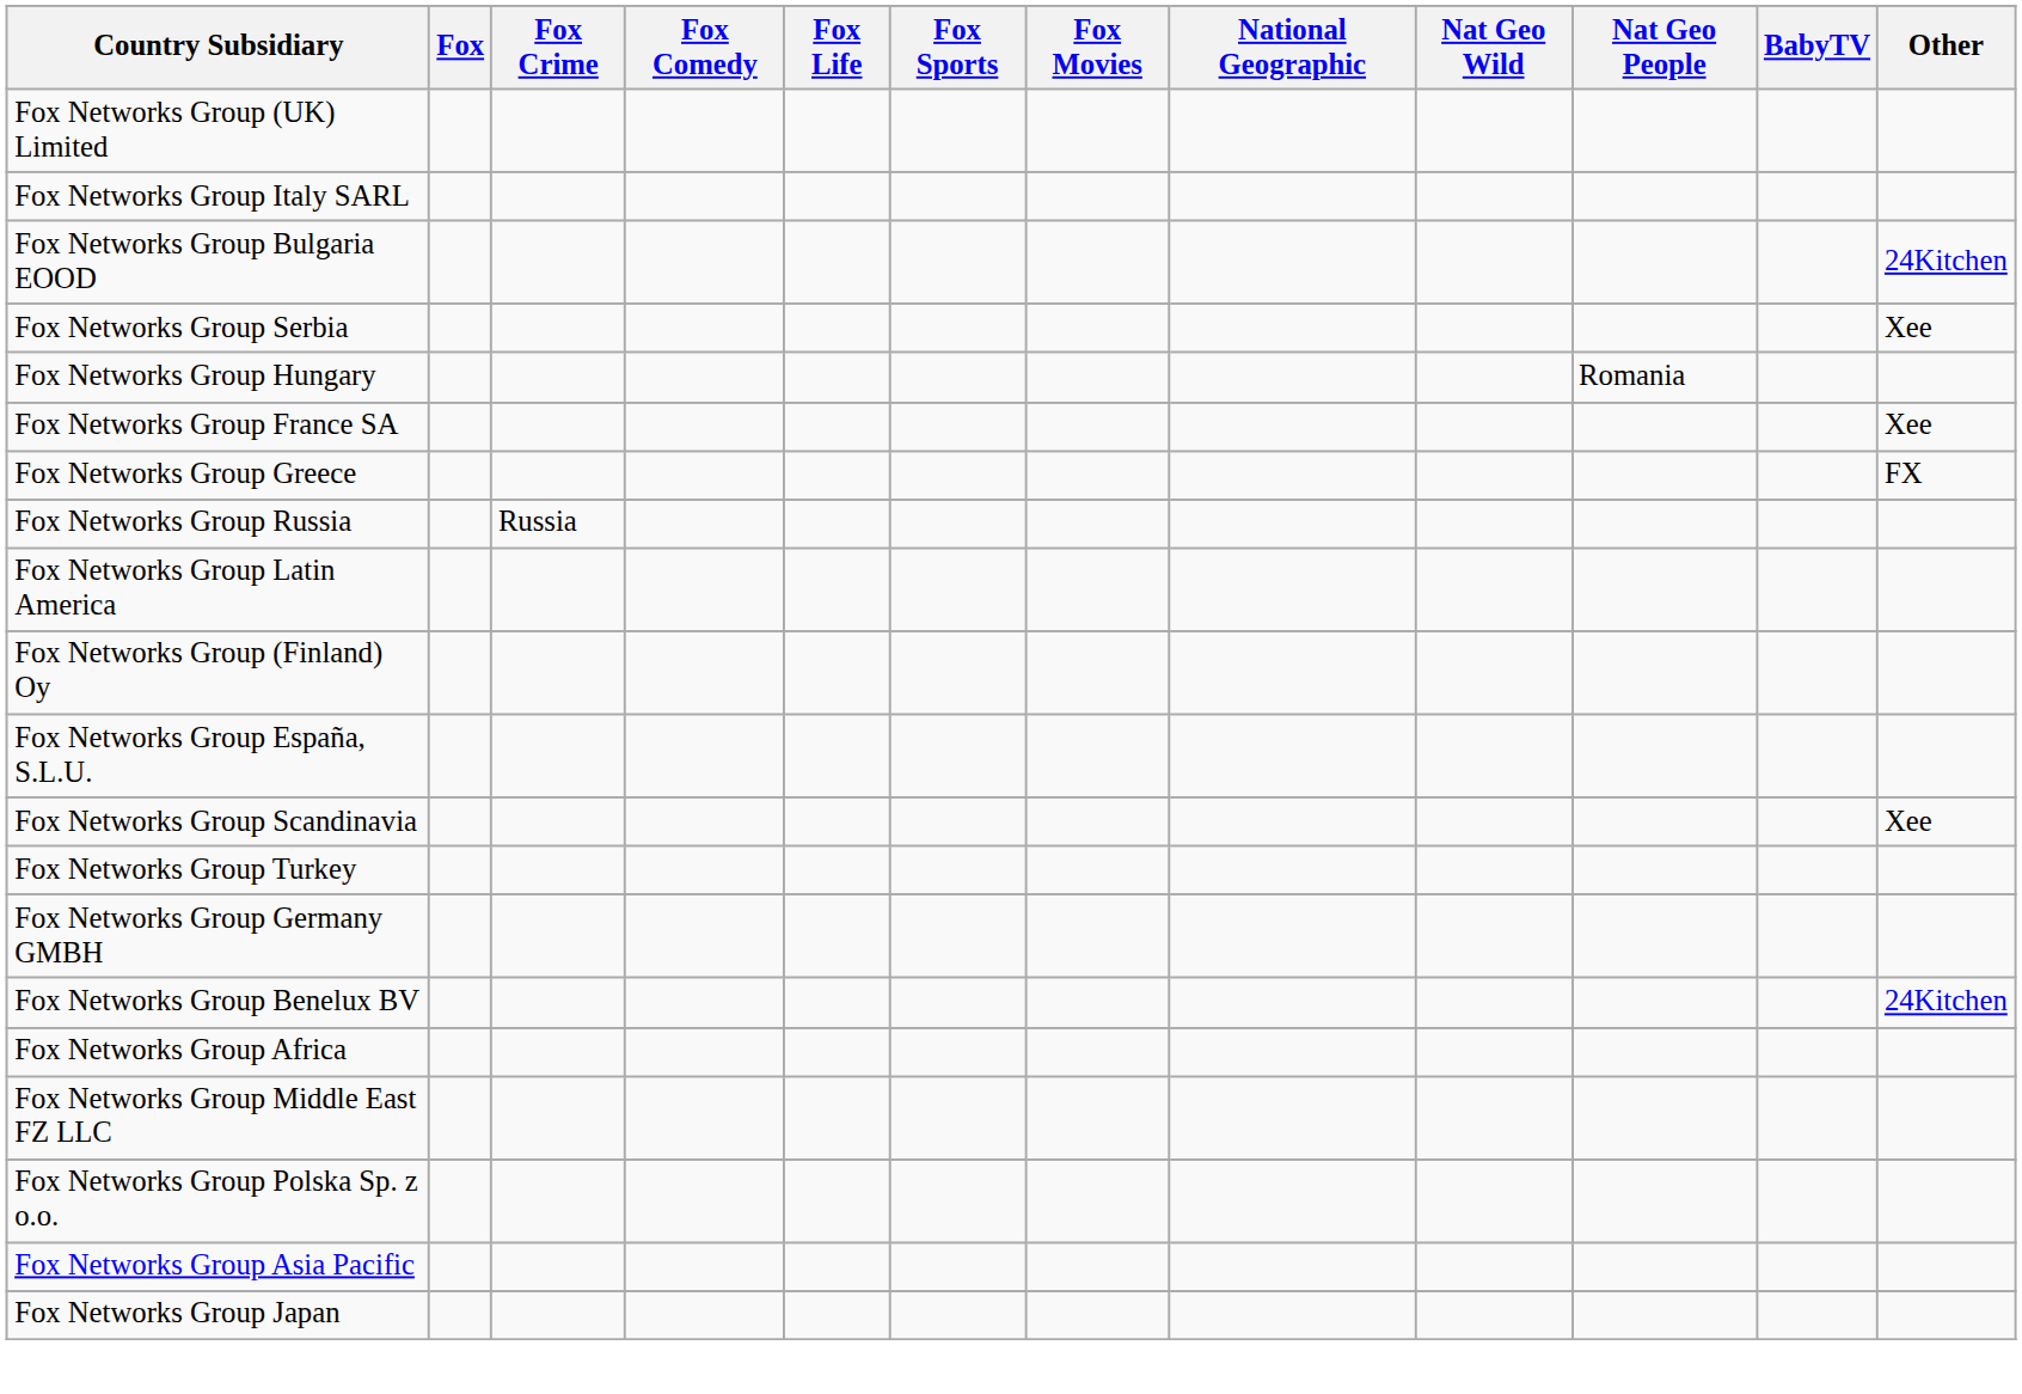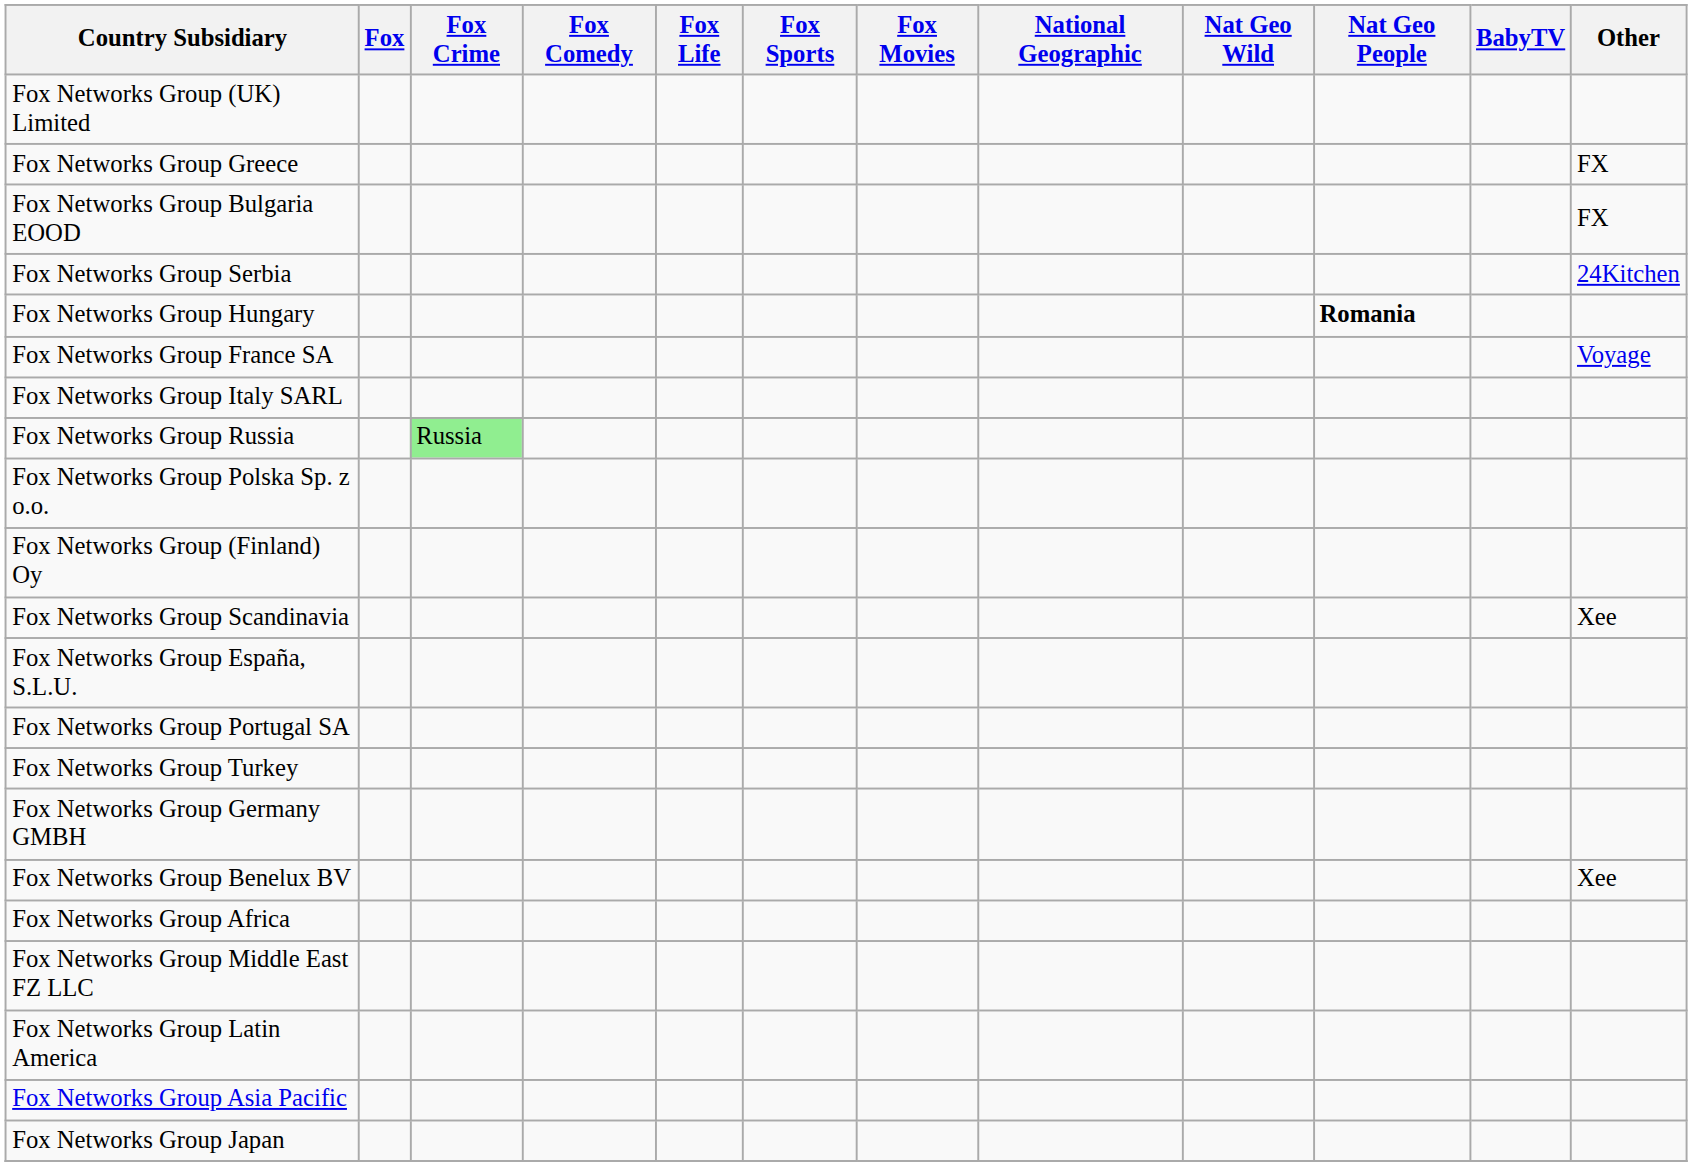 <table class="wikitable" style="margin:0.5em ; font-size:80%">
 <tr>
 <th>Country Subsidiary</th>
 <th><a href='#'>Fox</a></th>
 <th><a href='#'>Fox Crime</a></th>
 <th><a href='#'>Fox Comedy</a></th>
 <th><a href='#'>Fox Life</a></th>
 <th><a href='#'>Fox Sports</a></th>
 <th><a href='#'>Fox Movies</a></th>
 <th><a href='#'>National Geographic</a></th>
 <th><a href='#'>Nat Geo Wild</a></th>
 <th><a href='#'>Nat Geo People</a></th>
 <th><a href='#'>BabyTV</a></th>
 <th>Other</th>
 </tr>
 <tr>
 <td>Fox Networks Group (UK) Limited</td>
 <td></td>
 <td></td>
 <td></td>
 <td></td>
 <td></td>
 <td></td>
 <td></td>
 <td></td>
 <td></td>
 <td></td>
 <td></td>
 </tr>
 <tr>
-<td>Fox Networks Group Italy SARL</td>
+<td>Fox Networks Group Greece</td>
 <td></td>
 <td></td>
 <td></td>
 <td></td>
 <td></td>
 <td></td>
 <td></td>
 <td></td>
 <td></td>
 <td></td>
-<td></td>
+<td>FX</td>
 </tr>
 <tr>
 <td>Fox Networks Group Bulgaria EOOD</td>
 <td></td>
 <td></td>
 <td></td>
 <td></td>
 <td></td>
 <td></td>
 <td></td>
 <td></td>
 <td></td>
 <td></td>
-<td><a href='#'>24Kitchen</a></td>
+<td>FX</td>
 </tr>
 <tr>
 <td>Fox Networks Group Serbia</td>
 <td></td>
 <td></td>
 <td></td>
 <td></td>
 <td></td>
 <td></td>
 <td></td>
 <td></td>
 <td></td>
 <td></td>
-<td>Xee</td>
+<td><a href='#'>24Kitchen</a></td>
 </tr>
 <tr>
 <td>Fox Networks Group Hungary</td>
 <td></td>
 <td></td>
 <td></td>
 <td></td>
 <td></td>
 <td></td>
 <td></td>
 <td></td>
-<td>Romania</td>
+<td><strong>Romania</strong></td>
 <td></td>
 <td></td>
 </tr>
 <tr>
 <td>Fox Networks Group France SA</td>
 <td></td>
 <td></td>
 <td></td>
 <td></td>
 <td></td>
 <td></td>
 <td></td>
 <td></td>
 <td></td>
 <td></td>
-<td>Xee</td>
+<td><a href='#'>Voyage</a></td>
 </tr>
 <tr>
-<td>Fox Networks Group Greece</td>
+<td>Fox Networks Group Italy SARL</td>
 <td></td>
 <td></td>
-<td></td>
-<td></td>
-<td></td>
-<td></td>
-<td></td>
-<td></td>
-<td></td>
-<td></td>
-<td>FX</td>
-</tr>
-<tr>
-<td>Fox Networks Group Russia</td>
-<td></td>
-<td>Russia</td>
 <td></td>
 <td></td>
 <td></td>
 <td></td>
 <td></td>
 <td></td>
 <td></td>
 <td></td>
 <td></td>
 </tr>
 <tr>
-<td>Fox Networks Group Latin America</td>
+<td>Fox Networks Group Russia</td>
+<td></td>
+<td style="background: lightgreen;">Russia</td>
+<td></td>
+<td></td>
+<td></td>
+<td></td>
+<td></td>
+<td></td>
+<td></td>
+<td></td>
+<td></td>
+</tr>
+<tr>
+<td>Fox Networks Group Polska Sp. z o.o.</td>
 <td></td>
 <td></td>
 <td></td>
 <td></td>
 <td></td>
 <td></td>
 <td></td>
 <td></td>
 <td></td>
 <td></td>
 <td></td>
 </tr>
 <tr>
 <td>Fox Networks Group (Finland) Oy</td>
 <td></td>
 <td></td>
 <td></td>
 <td></td>
 <td></td>
 <td></td>
 <td></td>
 <td></td>
 <td></td>
 <td></td>
 <td></td>
 </tr>
 <tr>
+<td>Fox Networks Group Scandinavia</td>
+<td></td>
+<td></td>
+<td></td>
+<td></td>
+<td></td>
+<td></td>
+<td></td>
+<td></td>
+<td></td>
+<td></td>
+<td>Xee</td>
+</tr>
+<tr>
 <td>Fox Networks Group España, S.L.U.</td>
 <td></td>
 <td></td>
 <td></td>
 <td></td>
 <td></td>
 <td></td>
 <td></td>
 <td></td>
 <td></td>
 <td></td>
 <td></td>
 </tr>
 <tr>
-<td>Fox Networks Group Scandinavia</td>
+<td>Fox Networks Group Portugal SA</td>
 <td></td>
 <td></td>
 <td></td>
 <td></td>
 <td></td>
 <td></td>
 <td></td>
 <td></td>
 <td></td>
 <td></td>
-<td>Xee</td>
+<td></td>
 </tr>
 <tr>
 <td>Fox Networks Group Turkey</td>
 <td> </td>
 <td></td>
 <td></td>
 <td></td>
 <td></td>
 <td></td>
 <td></td>
 <td></td>
 <td></td>
 <td></td>
 <td></td>
 </tr>
 <tr>
 <td>Fox Networks Group Germany GMBH</td>
 <td></td>
 <td></td>
 <td></td>
 <td></td>
 <td></td>
 <td></td>
 <td></td>
 <td></td>
 <td></td>
 <td></td>
 <td></td>
 </tr>
 <tr>
 <td>Fox Networks Group Benelux BV</td>
 <td></td>
 <td></td>
 <td></td>
 <td></td>
 <td></td>
 <td></td>
 <td></td>
 <td></td>
 <td></td>
 <td></td>
-<td><a href='#'>24Kitchen</a></td>
+<td>Xee</td>
 </tr>
 <tr>
 <td>Fox Networks Group Africa</td>
 <td></td>
 <td></td>
 <td></td>
 <td></td>
 <td></td>
 <td></td>
 <td></td>
 <td></td>
 <td></td>
 <td></td>
 <td></td>
 </tr>
 <tr>
 <td>Fox Networks Group Middle East FZ LLC</td>
 <td></td>
 <td></td>
 <td></td>
 <td></td>
 <td></td>
 <td></td>
 <td></td>
 <td></td>
 <td></td>
 <td></td>
 <td></td>
 </tr>
 <tr>
-<td>Fox Networks Group Polska Sp. z o.o.</td>
+<td>Fox Networks Group Latin America</td>
 <td></td>
 <td></td>
 <td></td>
 <td></td>
 <td></td>
 <td></td>
 <td></td>
 <td></td>
 <td></td>
 <td></td>
 <td></td>
 </tr>
 <tr>
 <td><a href='#'>Fox Networks Group Asia Pacific</a></td>
 <td></td>
 <td></td>
 <td></td>
 <td></td>
 <td></td>
 <td></td>
 <td></td>
 <td></td>
 <td></td>
 <td></td>
 <td></td>
 </tr>
 <tr>
 <td>Fox Networks Group Japan</td>
 <td></td>
 <td></td>
 <td></td>
 <td></td>
 <td></td>
 <td></td>
 <td></td>
 <td></td>
 <td></td>
 <td></td>
 <td></td>
 </tr>
 <tr>
 </tr>
 </table>
